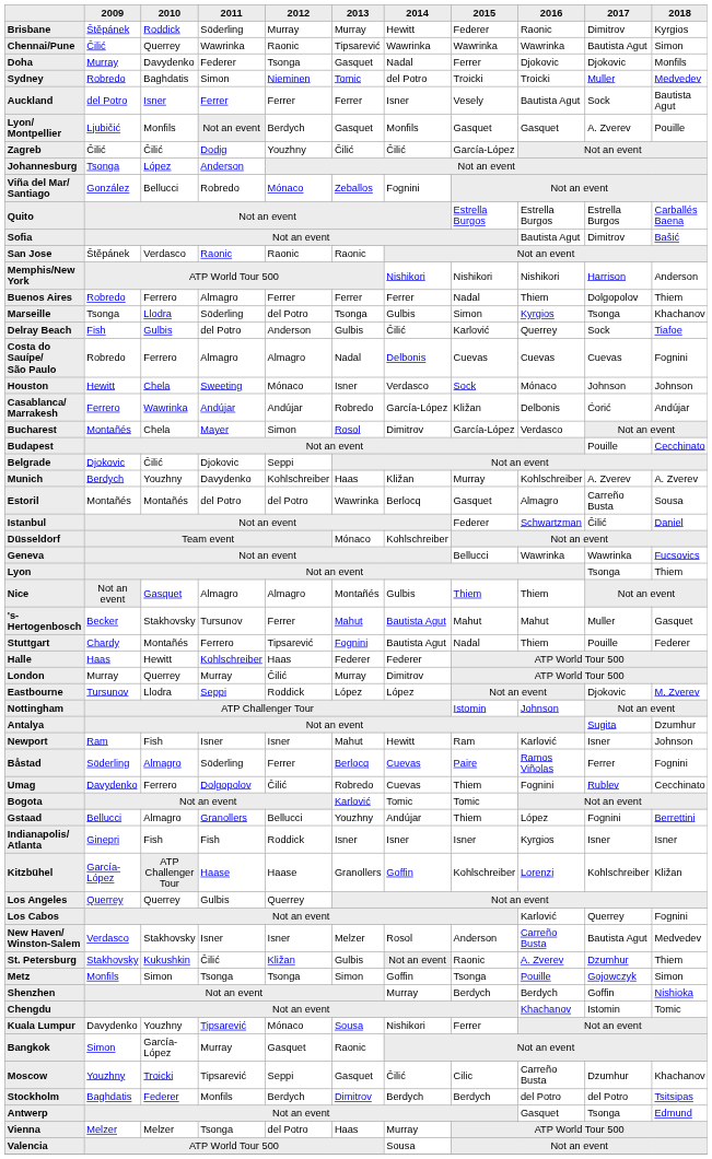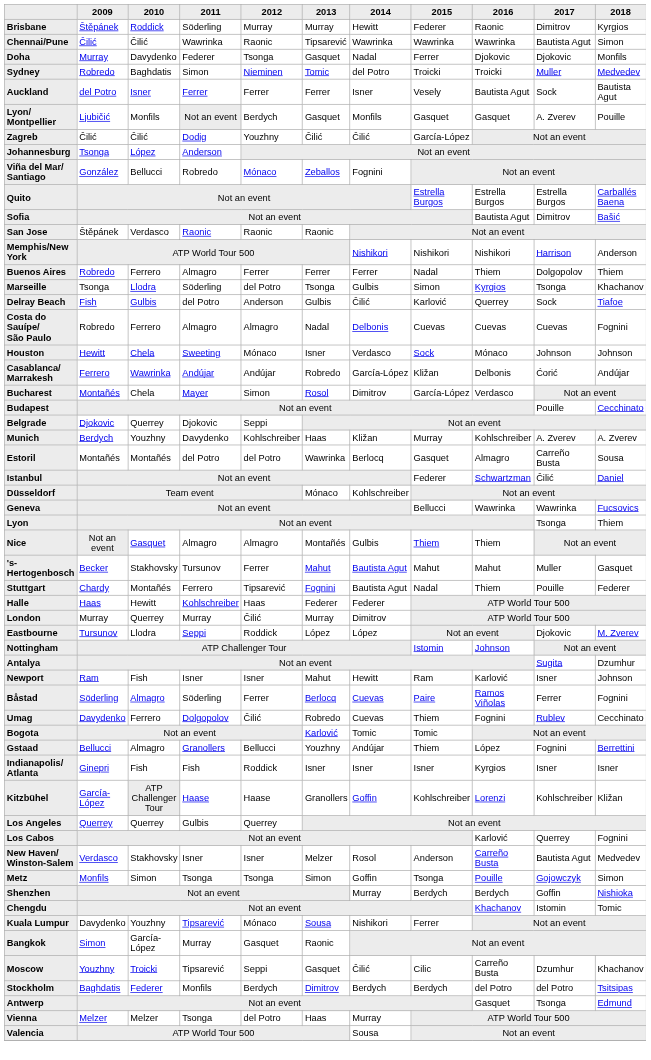 <table cellpadding="3" cellspacing="0" border="1" style="font-size: 85%; border: #aaa solid 1px; border-collapse: collapse;">
 <tr style="background:#ececec;">
 <th></th>
 <th>2009</th>
 <th>2010</th>
 <th>2011</th>
 <th>2012</th>
 <th>2013</th>
 <th>2014</th>
 <th>2015</th>
 <th>2016</th>
 <th>2017</th>
 <th>2018</th>
 </tr>
 <tr>
 <td style="background:#ececec; text-align:left;"><strong>Brisbane</strong></td>
 <td> <a href='#'>Štěpánek</a></td>
 <td>  <a href='#'>Roddick</a></td>
 <td>  Söderling</td>
 <td>  Murray</td>
 <td>  Murray</td>
 <td>  Hewitt</td>
 <td>  Federer</td>
 <td>  Raonic</td>
 <td>  Dimitrov</td>
 <td>  Kyrgios</td>
 </tr>
 <tr>
 <td style="background:#ececec; text-align:left;"><strong>Chennai/Pune</strong></td>
 <td> <a href='#'>Čilić</a></td>
-<td>  Querrey</td>
+<td>  Čilić</td>
 <td>  Wawrinka</td>
 <td>  Raonic</td>
 <td>  Tipsarević</td>
 <td>  Wawrinka</td>
 <td>  Wawrinka</td>
 <td>  Wawrinka</td>
 <td>  Bautista Agut</td>
 <td>  Simon</td>
 </tr>
 <tr>
 <td style="background:#ececec; text-align:left;"><strong>Doha</strong></td>
 <td> <a href='#'>Murray</a></td>
 <td>  Davydenko</td>
 <td>  Federer</td>
 <td>  Tsonga</td>
 <td>  Gasquet</td>
 <td> Nadal</td>
 <td>  Ferrer</td>
 <td> Djokovic</td>
 <td> Djokovic</td>
 <td>  Monfils</td>
 </tr>
 <tr>
 <td style="background:#ececec; text-align:left;"><strong>Sydney</strong></td>
 <td> <a href='#'>Robredo</a></td>
 <td>  Baghdatis</td>
 <td>  Simon</td>
 <td>  <a href='#'>Nieminen</a></td>
 <td>  <a href='#'>Tomic</a></td>
 <td>  del Potro</td>
 <td>  Troicki</td>
 <td>  Troicki</td>
 <td>  <a href='#'>Muller</a></td>
 <td>  <a href='#'>Medvedev</a></td>
 </tr>
 <tr>
 <td style="background:#ececec; text-align:left;"><strong>Auckland</strong></td>
 <td> <a href='#'>del Potro</a></td>
 <td>  <a href='#'>Isner</a></td>
 <td>  <a href='#'>Ferrer</a></td>
 <td>  Ferrer</td>
 <td>  Ferrer</td>
 <td>  Isner</td>
 <td>  Vesely</td>
 <td>  Bautista Agut</td>
 <td>  Sock</td>
 <td>  Bautista Agut</td>
 </tr>
 <tr>
 <td style="background:#ececec; text-align:left;"><strong>Lyon/<br>Montpellier</strong></td>
 <td> <a href='#'>Ljubičić</a></td>
 <td>  Monfils</td>
 <td style="background:#ececec; text-align:center;"><span>Not an event</span> </td>
 <td>  Berdych</td>
 <td>  Gasquet</td>
 <td> Monfils</td>
 <td>  Gasquet</td>
 <td>  Gasquet</td>
 <td>  A. Zverev</td>
 <td>  Pouille</td>
 </tr>
 <tr>
 <td style="background:#ececec; text-align:left;"><strong>Zagreb</strong></td>
 <td> Čilić</td>
 <td>  Čilić</td>
 <td>  <a href='#'>Dodig</a></td>
 <td>  Youzhny</td>
 <td>  Čilić</td>
 <td>  Čilić</td>
 <td>  García-López</td>
 <td colspan="3" style="background:#ececec; text-align:center;"><span>Not an event</span></td>
 </tr>
 <tr>
 <td style="background:#ececec; text-align:left;"><strong>Johannesburg</strong></td>
 <td> <a href='#'>Tsonga</a></td>
 <td>  <a href='#'>López</a></td>
 <td>  <a href='#'>Anderson</a></td>
 <td colspan="7" style="background:#ececec; text-align:center;"><span>Not an event</span></td>
 </tr>
 <tr>
 <td style="background:#ececec; text-align:left;"><strong>Viña del Mar/<br>Santiago</strong></td>
 <td> <a href='#'>González</a></td>
 <td>  Bellucci</td>
 <td>  Robredo</td>
 <td>  <a href='#'>Mónaco</a></td>
 <td>  <a href='#'>Zeballos</a></td>
 <td>  Fognini</td>
 <td colspan="4" style="background:#ececec; text-align:center;"><span>Not an event</span></td>
 </tr>
 <tr>
 <td style="background:#ececec; text-align:left;"><strong>Quito</strong></td>
 <td colspan="6" style="background:#ececec; text-align:center;"><span>Not an event</span></td>
 <td>  <a href='#'>Estrella Burgos</a></td>
 <td>  Estrella Burgos</td>
 <td>  Estrella Burgos</td>
 <td>  <a href='#'>Carballés Baena</a></td>
 </tr>
 <tr>
 <td style="background:#ececec; text-align:left;"><strong>Sofia</strong></td>
 <td colspan="7" style="background:#ececec; text-align:center;"><span>Not an event</span></td>
 <td>  Bautista Agut</td>
 <td>  Dimitrov</td>
 <td>  <a href='#'>Bašić</a></td>
 </tr>
 <tr>
 <td style="background:#ececec; text-align:left;"><strong>San Jose</strong></td>
 <td> Štěpánek</td>
 <td>  Verdasco</td>
 <td>  <a href='#'>Raonic</a></td>
 <td>  Raonic</td>
 <td>  Raonic</td>
 <td colspan="5" style="background:#ececec; text-align:center;"><span>Not an event</span></td>
 </tr>
 <tr>
 <td style="background:#ececec; text-align:left;"><strong>Memphis/New York</strong></td>
 <td colspan="5" style="background:#ececec; text-align:center;"><span> ATP World Tour 500</span></td>
 <td>  <a href='#'>Nishikori</a></td>
 <td>  Nishikori</td>
 <td>  Nishikori</td>
 <td>  <a href='#'>Harrison</a></td>
 <td>  Anderson</td>
 </tr>
 <tr>
 <td style="background:#ececec; text-align:left;"><strong>Buenos Aires</strong></td>
 <td> <a href='#'>Robredo</a></td>
 <td>  Ferrero</td>
 <td>  Almagro</td>
 <td>  Ferrer</td>
 <td>  Ferrer</td>
 <td>  Ferrer</td>
 <td>  Nadal</td>
 <td>  Thiem</td>
 <td>  Dolgopolov</td>
 <td>  Thiem</td>
 </tr>
 <tr>
 <td style="background:#ececec; text-align:left;"><strong>Marseille</strong></td>
 <td> Tsonga</td>
 <td>  <a href='#'>Llodra</a></td>
 <td>  Söderling</td>
 <td>  del Potro</td>
 <td>  Tsonga</td>
 <td>  Gulbis</td>
 <td>  Simon</td>
 <td>  <a href='#'>Kyrgios</a></td>
 <td>  Tsonga</td>
 <td>  Khachanov</td>
 </tr>
 <tr>
 <td style="background:#ececec; text-align:left;"><strong>Delray Beach</strong></td>
 <td> <a href='#'>Fish</a></td>
 <td>  <a href='#'>Gulbis</a></td>
 <td>  del Potro</td>
 <td>  Anderson</td>
 <td>  Gulbis</td>
 <td>  Čilić</td>
 <td>  Karlović</td>
 <td>  Querrey</td>
 <td>  Sock</td>
 <td>  <a href='#'>Tiafoe</a></td>
 </tr>
 <tr>
 <td style="background:#ececec; text-align:left;"><strong>Costa do Sauípe/<br>São Paulo</strong></td>
 <td> Robredo</td>
 <td>  Ferrero</td>
 <td>  Almagro</td>
 <td>  Almagro</td>
 <td>  Nadal</td>
 <td> <a href='#'>Delbonis</a></td>
 <td>  Cuevas</td>
 <td>  Cuevas</td>
 <td>  Cuevas</td>
 <td>  Fognini</td>
 </tr>
 <tr>
 <td style="background:#ececec; text-align:left;"><strong>Houston</strong></td>
 <td> <a href='#'>Hewitt</a></td>
 <td>  <a href='#'>Chela</a></td>
 <td>  <a href='#'>Sweeting</a></td>
 <td>  Mónaco</td>
 <td>  Isner</td>
 <td>  Verdasco</td>
 <td>  <a href='#'>Sock</a></td>
 <td>  Mónaco</td>
 <td>  Johnson</td>
 <td>  Johnson</td>
 </tr>
 <tr>
 <td style="background:#ececec; text-align:left;"><strong>Casablanca/<br>Marrakesh</strong></td>
 <td> <a href='#'>Ferrero</a></td>
 <td>  <a href='#'>Wawrinka</a></td>
 <td>  <a href='#'>Andújar</a></td>
 <td>  Andújar</td>
 <td>  Robredo</td>
 <td>  García-López</td>
 <td>  Kližan</td>
 <td>  Delbonis</td>
 <td>  Ćorić</td>
 <td>  Andújar</td>
 </tr>
 <tr>
 <td style="background:#ececec; text-align:left;"><strong>Bucharest</strong></td>
 <td> <a href='#'>Montañés</a></td>
 <td>  Chela</td>
 <td>  <a href='#'>Mayer</a></td>
 <td>  Simon</td>
 <td>  <a href='#'>Rosol</a></td>
 <td>  Dimitrov</td>
 <td>  García-López</td>
 <td>  Verdasco</td>
 <td colspan="2" style="background:#ececec; text-align:center;"><span>Not an event</span></td>
 </tr>
 <tr>
 <td style="background:#ececec; text-align:left;"><strong>Budapest</strong></td>
 <td colspan="8" style="background:#ececec; text-align:center;"><span>Not an event</span></td>
 <td>  Pouille</td>
 <td>  <a href='#'>Cecchinato</a></td>
 </tr>
 <tr>
 <td style="background:#ececec; text-align:left;"><strong>Belgrade</strong></td>
 <td> <a href='#'>Djokovic</a></td>
-<td>  Čilić</td>
+<td>  Querrey</td>
 <td>  Djokovic</td>
 <td>  Seppi</td>
 <td colspan="6" style="background:#ececec; text-align:center;"><span>Not an event</span></td>
 </tr>
 <tr>
 <td style="background:#ececec; text-align:left;"><strong>Munich</strong></td>
 <td> <a href='#'>Berdych</a></td>
 <td>  Youzhny</td>
 <td>  Davydenko</td>
 <td>  Kohlschreiber</td>
 <td>  Haas</td>
 <td>  Kližan</td>
 <td> Murray</td>
 <td>  Kohlschreiber</td>
 <td>  A. Zverev</td>
 <td> A. Zverev</td>
 </tr>
 <tr>
 <td style="background:#ececec; text-align:left;"><strong>Estoril</strong></td>
 <td> Montañés</td>
 <td>  Montañés</td>
 <td>  del Potro</td>
 <td>  del Potro</td>
 <td>  Wawrinka</td>
 <td>  Berlocq</td>
 <td>  Gasquet</td>
 <td>  Almagro</td>
 <td>  Carreño Busta</td>
 <td>  Sousa</td>
 </tr>
 <tr>
 <td style="background:#ececec; text-align:left;"><strong>Istanbul</strong></td>
 <td colspan="6" style="background:#ececec; text-align:center;"><span>Not an event</span></td>
 <td>  Federer</td>
 <td>  <a href='#'>Schwartzman</a></td>
 <td>  Čilić</td>
 <td>  <a href='#'>Daniel</a></td>
 </tr>
 <tr>
 <td style="background:#ececec; text-align:left;"><strong>Düsseldorf</strong></td>
 <td colspan="4" style="background:#ececec; text-align:center;"><span>Team event</span></td>
 <td>  Mónaco</td>
 <td>  Kohlschreiber</td>
 <td colspan="4" style="background:#ececec; text-align:center;"><span>Not an event</span></td>
 </tr>
 <tr>
 <td style="background:#ececec; text-align:left;"><strong>Geneva</strong></td>
 <td colspan="6" style="background:#ececec; text-align:center;"><span>Not an event</span></td>
 <td> Bellucci</td>
 <td>  Wawrinka</td>
 <td>  Wawrinka</td>
 <td>  <a href='#'>Fucsovics</a></td>
 </tr>
 <tr>
 <td style="background:#ececec; text-align:left;"><strong>Lyon</strong></td>
 <td colspan="8" style="background:#ececec; text-align:center;"><span>Not an event</span></td>
 <td>  Tsonga</td>
 <td>  Thiem</td>
 </tr>
 <tr>
 <td style="background:#ececec; text-align:left;"><strong>Nice</strong></td>
 <td style="background:#ececec; text-align:center;"><span>Not an event</span></td>
 <td>  <a href='#'>Gasquet</a></td>
 <td>  Almagro</td>
 <td>  Almagro</td>
 <td>  Montañés</td>
 <td>  Gulbis</td>
 <td>  <a href='#'>Thiem</a></td>
 <td>  Thiem</td>
 <td colspan="2" style="background:#ececec; text-align:center;"><span>Not an event</span></td>
 </tr>
 <tr>
 <td style="background:#ececec; text-align:left;"><strong>'s-Hertogenbosch</strong></td>
 <td> <a href='#'>Becker</a></td>
 <td>  Stakhovsky</td>
 <td>  Tursunov</td>
 <td>  Ferrer</td>
 <td>  <a href='#'>Mahut</a></td>
 <td>  <a href='#'>Bautista Agut</a></td>
 <td>  Mahut</td>
 <td>  Mahut</td>
 <td>  Muller</td>
 <td>  Gasquet</td>
 </tr>
 <tr>
 <td style="background:#ececec; text-align:left;"><strong>Stuttgart</strong></td>
 <td> <a href='#'>Chardy</a></td>
 <td>  Montañés</td>
 <td>  Ferrero</td>
 <td>  Tipsarević</td>
 <td>  <a href='#'>Fognini</a></td>
 <td>  Bautista Agut</td>
 <td>  Nadal</td>
 <td>  Thiem</td>
 <td>  Pouille</td>
 <td>  Federer</td>
 </tr>
 <tr>
 <td style="background:#ececec; text-align:left;"><strong>Halle</strong></td>
 <td> <a href='#'>Haas</a></td>
 <td>  Hewitt</td>
 <td>  <a href='#'>Kohlschreiber</a></td>
 <td>  Haas</td>
 <td>  Federer</td>
 <td>  Federer</td>
 <td colspan="4" style="background:#ececec; text-align:center;"><span>ATP World Tour 500</span></td>
 </tr>
 <tr>
 <td style="background:#ececec; text-align:left;"><strong>London</strong></td>
 <td> Murray</td>
 <td>  Querrey</td>
 <td>  Murray</td>
 <td>  Čilić</td>
 <td>  Murray</td>
 <td> Dimitrov</td>
 <td colspan="4" style="background:#ececec; text-align:center;"><span>ATP World Tour 500</span></td>
 </tr>
 <tr>
 <td style="background:#ececec; text-align:left;"><strong>Eastbourne</strong></td>
 <td> <a href='#'>Tursunov</a></td>
 <td>  Llodra</td>
 <td>  <a href='#'>Seppi</a></td>
 <td>  Roddick</td>
 <td>  López</td>
 <td>  López</td>
 <td colspan="2" style="background:#ececec; text-align:center;"><span>Not an event</span></td>
 <td>  Djokovic</td>
 <td> <a href='#'>M. Zverev</a></td>
 </tr>
 <tr>
 <td style="background:#ececec; text-align:left;"><strong>Nottingham</strong></td>
 <td colspan="6" style="background:#ececec; text-align:center;"><span>ATP Challenger Tour</span></td>
 <td>  <a href='#'>Istomin</a></td>
 <td>  <a href='#'>Johnson</a></td>
 <td colspan="2" style="background:#ececec; text-align:center;"><span>Not an event</span></td>
 </tr>
 <tr>
 <td style="background:#ececec; text-align:left;"><strong>Antalya</strong></td>
 <td colspan="8" style="background:#ececec; text-align:center;"><span>Not an event</span></td>
 <td>  <a href='#'>Sugita</a></td>
 <td> Dzumhur</td>
 </tr>
 <tr>
 <td style="background:#ececec; text-align:left;"><strong>Newport</strong></td>
 <td> <a href='#'>Ram</a></td>
 <td>  Fish</td>
 <td>  Isner</td>
 <td>  Isner</td>
 <td>  Mahut</td>
 <td>  Hewitt</td>
 <td> Ram</td>
 <td>  Karlović</td>
 <td>  Isner</td>
 <td>  Johnson</td>
 </tr>
 <tr>
 <td style="background:#ececec; text-align:left;"><strong>Båstad</strong></td>
 <td> <a href='#'>Söderling</a></td>
 <td>  <a href='#'>Almagro</a></td>
 <td> Söderling</td>
 <td>  Ferrer</td>
 <td>  <a href='#'>Berlocq</a></td>
 <td>  <a href='#'>Cuevas</a></td>
 <td>  <a href='#'>Paire</a></td>
 <td>  <a href='#'>Ramos Viñolas</a></td>
 <td>  Ferrer</td>
 <td> Fognini</td>
 </tr>
 <tr>
 <td style="background:#ececec; text-align:left;"><strong>Umag</strong></td>
 <td> <a href='#'>Davydenko</a></td>
 <td>  Ferrero</td>
 <td>  <a href='#'>Dolgopolov</a></td>
 <td>  Čilić</td>
 <td>  Robredo</td>
 <td>  Cuevas</td>
 <td>  Thiem</td>
 <td>  Fognini</td>
 <td>  <a href='#'>Rublev</a></td>
 <td> Cecchinato</td>
 </tr>
 <tr>
 <td style="background:#ececec; text-align:left;"><strong>Bogota</strong></td>
 <td colspan="4" style="background:#ececec; text-align:center;"><span>Not an event</span></td>
 <td>  <a href='#'>Karlović</a></td>
 <td>  Tomic</td>
 <td>  Tomic</td>
 <td colspan="3" style="background:#ececec; text-align:center;"><span>Not an event</span></td>
 </tr>
 <tr>
 <td style="background:#ececec; text-align:left;"><strong>Gstaad</strong></td>
 <td> <a href='#'>Bellucci</a></td>
 <td>  Almagro</td>
 <td>  <a href='#'>Granollers</a></td>
 <td>  Bellucci</td>
 <td>  Youzhny</td>
 <td>  Andújar</td>
 <td>  Thiem</td>
 <td>  López</td>
 <td>  Fognini</td>
 <td>  <a href='#'>Berrettini</a></td>
 </tr>
 <tr>
 <td style="background:#ececec; text-align:left;"><strong>Indianapolis/<br>Atlanta</strong></td>
 <td> <a href='#'>Ginepri</a></td>
 <td>  Fish</td>
 <td>  Fish</td>
 <td>  Roddick</td>
 <td>  Isner</td>
 <td>  Isner</td>
 <td>  Isner</td>
 <td>  Kyrgios</td>
 <td>  Isner</td>
 <td>  Isner</td>
 </tr>
 <tr>
 <td style="background:#ececec; text-align:left;"><strong>Kitzbühel</strong></td>
 <td> <a href='#'>García-López</a></td>
 <td style="background:#ececec; text-align:center;"><span>ATP Challenger Tour</span></td>
 <td>  <a href='#'>Haase</a></td>
 <td>  Haase</td>
 <td>  Granollers</td>
 <td>  <a href='#'>Goffin</a></td>
 <td>  Kohlschreiber</td>
 <td>  <a href='#'>Lorenzi</a></td>
 <td>  Kohlschreiber</td>
 <td>  Kližan</td>
 </tr>
 <tr>
 <td style="background:#ececec; text-align:left;"><strong>Los Angeles</strong></td>
 <td> <a href='#'>Querrey</a></td>
 <td>  Querrey</td>
 <td>  Gulbis</td>
 <td>  Querrey</td>
 <td colspan="6" style="background:#ececec; text-align:center;"><span>Not an event</span></td>
 </tr>
 <tr>
 <td style="background:#ececec; text-align:left;"><strong>Los Cabos</strong></td>
 <td colspan="7" style="background:#ececec; text-align:center;"><span>Not an event</span></td>
 <td>  Karlović</td>
 <td>  Querrey</td>
 <td>  Fognini</td>
 </tr>
 <tr>
 <td style="background:#ececec; text-align:left;"><strong>New Haven/<br>Winston-Salem</strong></td>
 <td> <a href='#'>Verdasco</a></td>
 <td>  Stakhovsky</td>
 <td>  Isner</td>
 <td>  Isner</td>
 <td>  Melzer</td>
 <td>  Rosol</td>
 <td>  Anderson</td>
 <td>  <a href='#'>Carreño Busta</a></td>
 <td>  Bautista Agut</td>
 <td>  Medvedev</td>
 </tr>
 <tr>
-<td style="background:#ececec; text-align:left;"><strong>St. Petersburg</strong></td>
-<td> <a href='#'>Stakhovsky</a></td>
-<td>  <a href='#'>Kukushkin</a></td>
-<td>  Čilić</td>
-<td>  <a href='#'>Kližan</a></td>
-<td>  Gulbis</td>
-<td style="background:#ececec; text-align:center;"> <span>Not an event</span></td>
-<td>  Raonic</td>
-<td>  <a href='#'>A. Zverev</a></td>
-<td> <a href='#'>Dzumhur</a></td>
-<td>  Thiem</td>
-</tr>
-<tr>
 <td style="background:#ececec; text-align:left;"><strong>Metz</strong></td>
 <td> <a href='#'>Monfils</a></td>
 <td>  Simon</td>
 <td>  Tsonga</td>
 <td>  Tsonga</td>
 <td>  Simon</td>
 <td>  Goffin</td>
 <td>  Tsonga</td>
 <td>  <a href='#'>Pouille</a></td>
 <td>  <a href='#'>Gojowczyk</a></td>
 <td>  Simon</td>
 </tr>
 <tr>
 <td style="background:#ececec; text-align:left;"><strong>Shenzhen</strong></td>
 <td colspan="5" style="background:#ececec; text-align:center;"><span>Not an event</span></td>
 <td>  Murray</td>
 <td>  Berdych</td>
 <td>  Berdych</td>
 <td>  Goffin</td>
 <td>  <a href='#'>Nishioka</a></td>
 </tr>
 <tr>
 <td style="background:#ececec; text-align:left;"><strong>Chengdu</strong></td>
 <td colspan="7" style="background:#ececec; text-align:center;"><span>Not an event</span></td>
 <td>  <a href='#'>Khachanov</a></td>
 <td>  Istomin</td>
 <td> Tomic</td>
 </tr>
 <tr>
 <td style="background:#ececec; text-align:left;"><strong>Kuala Lumpur</strong></td>
 <td> Davydenko</td>
 <td>  Youzhny</td>
 <td>  <a href='#'>Tipsarević</a></td>
 <td>  Mónaco</td>
 <td>  <a href='#'>Sousa</a></td>
 <td>  Nishikori</td>
 <td>  Ferrer</td>
 <td colspan="3" style="background:#ececec; text-align:center;"><span>Not an event</span></td>
 </tr>
 <tr>
 <td style="background:#ececec; text-align:left;"><strong>Bangkok</strong></td>
 <td> <a href='#'>Simon</a></td>
 <td>  García-López</td>
 <td>  Murray</td>
 <td>  Gasquet</td>
 <td>  Raonic</td>
 <td colspan="5" style="background:#ececec; text-align:center;"><span>Not an event</span></td>
 </tr>
 <tr>
 <td style="background:#ececec; text-align:left;"><strong>Moscow</strong></td>
 <td> <a href='#'>Youzhny</a></td>
 <td>  <a href='#'>Troicki</a></td>
 <td>  Tipsarević</td>
 <td>  Seppi</td>
 <td>  Gasquet</td>
 <td>  Čilić</td>
 <td>  Cilic</td>
 <td>  Carreño Busta</td>
 <td> Dzumhur</td>
 <td>  Khachanov</td>
 </tr>
 <tr>
 <td style="background:#ececec; text-align:left;"><strong>Stockholm</strong></td>
 <td> <a href='#'>Baghdatis</a></td>
 <td>  <a href='#'>Federer</a></td>
 <td>  Monfils</td>
 <td>  Berdych</td>
 <td>  <a href='#'>Dimitrov</a></td>
 <td>  Berdych</td>
 <td>  Berdych</td>
 <td>  del Potro</td>
 <td>  del Potro</td>
 <td>  <a href='#'>Tsitsipas</a></td>
 </tr>
 <tr>
 <td style="background:#ececec; text-align:left;"><strong>Antwerp</strong></td>
 <td colspan="7" style="background:#ececec; text-align:center;"><span>Not an event</span></td>
 <td>  Gasquet</td>
 <td>  Tsonga</td>
 <td>  <a href='#'>Edmund</a></td>
 </tr>
 <tr>
 <td style="background:#ececec; text-align:left;"><strong>Vienna</strong></td>
 <td> <a href='#'>Melzer</a></td>
 <td>  Melzer</td>
 <td>  Tsonga</td>
 <td>  del Potro</td>
 <td>  Haas</td>
 <td>  Murray</td>
 <td colspan="4" style="background:#ececec; text-align:center;"><span>ATP World Tour 500</span></td>
 </tr>
 <tr>
 <td style="background:#ececec; text-align:left;"><strong>Valencia</strong></td>
 <td colspan="5" style="background:#ececec; text-align:center;"><span>ATP World Tour 500</span></td>
 <td>  Sousa</td>
 <td colspan="4" style="background:#ececec; text-align:center;"><span>Not an event</span></td>
 </tr>
 <tr>
 </tr>
 </table>
